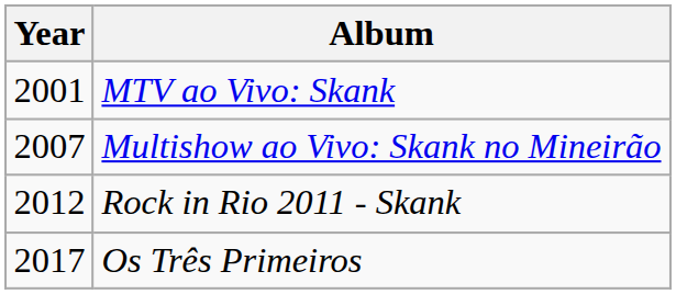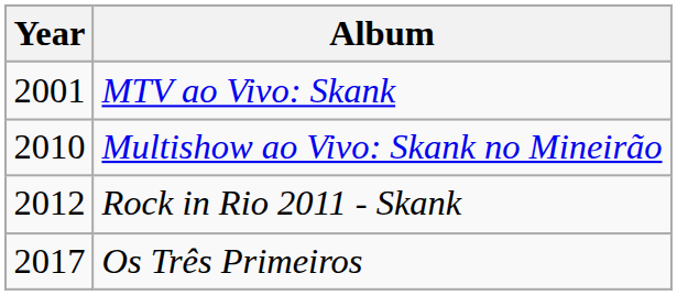 <table class="wikitable">
 <tr>
 <th>Year</th>
 <th>Album</th>
 </tr>
 <tr>
 <td>2001</td>
 <td><em><a href='#'>MTV ao Vivo: Skank</a></em></td>
 </tr>
 <tr>
-<td>2007</td>
+<td>2010</td>
 <td><em><a href='#'>Multishow ao Vivo: Skank no Mineirão</a></em></td>
 </tr>
 <tr>
 <td>2012</td>
 <td><em>Rock in Rio 2011 - Skank</em></td>
 </tr>
 <tr>
 <td>2017</td>
 <td><em>Os Três Primeiros</em></td>
 </tr>
 </table>
